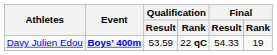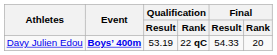 <table class="wikitable" border="1" style="font-size:90%">
 <tr>
 <th rowspan=2>Athletes</th>
 <th rowspan=2>Event</th>
 <th colspan=2>Qualification</th>
 <th colspan=2>Final</th>
 </tr>
 <tr>
 <th>Result</th>
 <th>Rank</th>
 <th>Result</th>
 <th>Rank</th>
 </tr>
 <tr>
 <td><a href='#'>Davy Julien Edou</a></td>
 <td><strong><a href='#'>Boys’ 400m</a></strong></td>
-<td align=center>53.59</td>
+<td align=center>53.19</td>
 <td align=center>22 <strong>qC</strong></td>
 <td align=center>54.33</td>
-<td align=center>19</td>
+<td align=center>20</td>
 </tr>
 </table>
